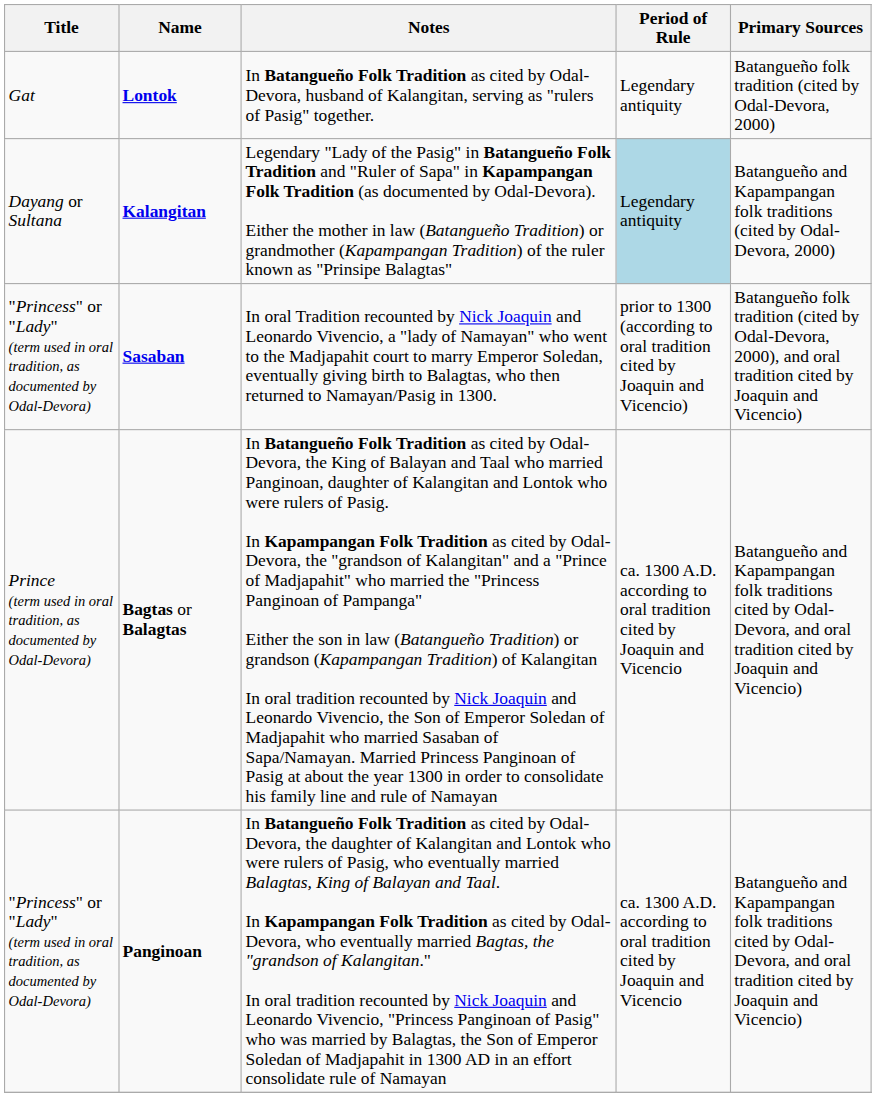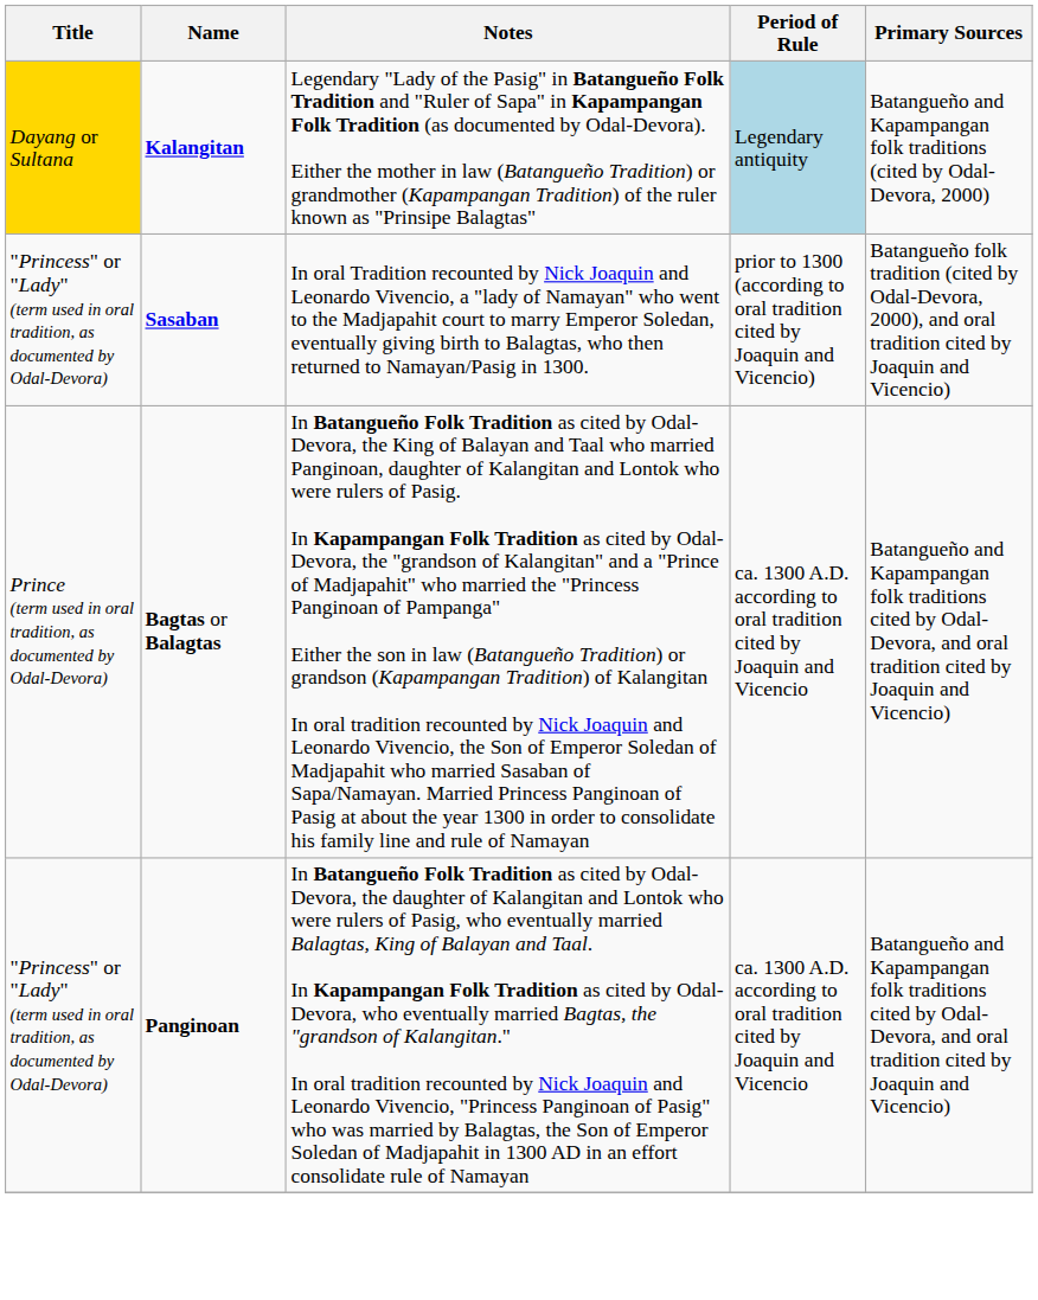 <table width=90% class="wikitable">
 <tr>
 <th width=5%,>Title</th>
 <th width=5%,>Name</th>
 <th width=25%>Notes</th>
 <th width=5%>Period of Rule</th>
 <th width=5%>Primary Sources</th>
 </tr>
 <tr>
-<td><em>Gat</em></td>
-<td><strong><a href='#'>Lontok</a></strong></td>
-<td>In <strong>Batangueño Folk Tradition</strong> as cited by Odal-Devora, husband of Kalangitan, serving as "rulers of Pasig" together.</td>
-<td>Legendary antiquity</td>
-<td>Batangueño folk tradition (cited by Odal-Devora, 2000)</td>
-</tr>
-<tr>
-<td><em>Dayang</em> or <em>Sultana</em></td>
+<td style="background: gold;"><em>Dayang</em> or <em>Sultana</em></td>
 <td><strong><a href='#'>Kalangitan</a></strong></td>
 <td>Legendary "Lady of the Pasig" in <strong>Batangueño Folk Tradition</strong> and "Ruler of Sapa" in <strong>Kapampangan Folk Tradition</strong> (as documented by Odal-Devora). <br><br> Either the mother in law (<em>Batangueño Tradition</em>) or grandmother (<em>Kapampangan Tradition</em>) of the ruler known as "Prinsipe Balagtas"</td>
 <td style="background: lightblue;">Legendary antiquity</td>
 <td>Batangueño and Kapampangan folk traditions (cited by Odal-Devora, 2000)</td>
 </tr>
 <tr>
 <td>"<em>Princess</em>" or "<em>Lady</em>"<em><br><small>(term used in oral tradition, as documented by Odal-Devora)</small></em></td>
 <td><strong><a href='#'>Sasaban</a></strong></td>
 <td>In oral Tradition recounted by <a href='#'>Nick Joaquin</a> and Leonardo Vivencio, a "lady of Namayan" who went to the Madjapahit court to marry Emperor Soledan, eventually giving birth to Balagtas, who then returned to Namayan/Pasig in 1300.</td>
 <td>prior to 1300<br> (according to oral tradition cited by Joaquin and Vicencio)</td>
 <td>Batangueño folk tradition (cited by Odal-Devora, 2000), and oral tradition cited by Joaquin and Vicencio)</td>
 </tr>
 <tr>
 <td><em>Prince</em><em><br><small>(term used in oral tradition, as documented by Odal-Devora)</small></em></td>
 <td><strong>Bagtas</strong> or <strong>Balagtas</strong></td>
 <td>In <strong>Batangueño Folk Tradition</strong> as cited by Odal-Devora, the King of Balayan and Taal who married Panginoan, daughter of Kalangitan and Lontok who were rulers of Pasig.<br> <br> In <strong>Kapampangan Folk Tradition</strong> as cited by Odal-Devora, the "grandson of Kalangitan" and a "Prince of Madjapahit" who married the "Princess Panginoan of Pampanga"<br><br> Either the son in law (<em>Batangueño Tradition</em>) or grandson (<em>Kapampangan Tradition</em>) of Kalangitan<br> <br> In oral tradition recounted by <a href='#'>Nick Joaquin</a> and Leonardo Vivencio, the Son of Emperor Soledan of Madjapahit who married Sasaban of Sapa/Namayan. Married Princess Panginoan of Pasig at about the year 1300 in order to consolidate his family line and rule of Namayan</td>
 <td>ca. 1300 A.D. according to oral tradition cited by Joaquin and Vicencio</td>
 <td>Batangueño and Kapampangan folk traditions cited by Odal-Devora, and oral tradition cited by Joaquin and Vicencio)</td>
 </tr>
 <tr>
 <td>"<em>Princess</em>" or "<em>Lady</em>"<em><br><small>(term used in oral tradition, as documented by Odal-Devora)</small></em></td>
 <td><strong>Panginoan</strong></td>
 <td>In <strong>Batangueño Folk Tradition</strong> as cited by Odal-Devora, the daughter of Kalangitan and Lontok who were rulers of Pasig, who eventually married <em>Balagtas, King of Balayan and Taal</em>.<br> <br>In <strong>Kapampangan Folk Tradition</strong> as cited by Odal-Devora, who eventually married <em>Bagtas, the "grandson of Kalangitan</em>."<br> <br> In oral tradition recounted by <a href='#'>Nick Joaquin</a> and Leonardo Vivencio, "Princess Panginoan of Pasig" who was married by Balagtas, the Son of Emperor Soledan of Madjapahit in 1300 AD in an effort consolidate rule of Namayan</td>
 <td>ca. 1300 A.D. according to oral tradition cited by Joaquin and Vicencio</td>
 <td>Batangueño and Kapampangan folk traditions cited by Odal-Devora, and oral tradition cited by Joaquin and Vicencio)</td>
 </tr>
 <tr>
 </tr>
 </table>
